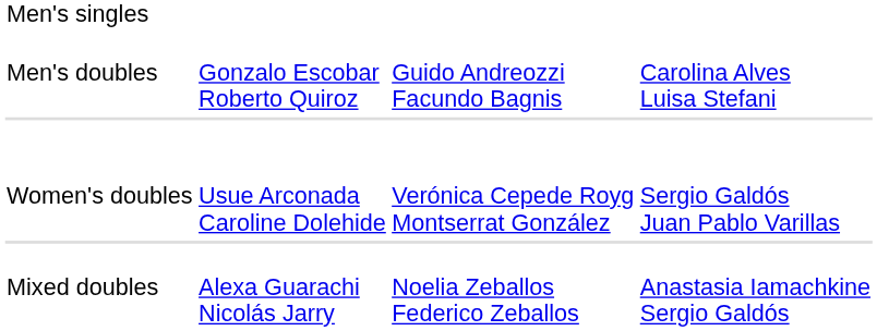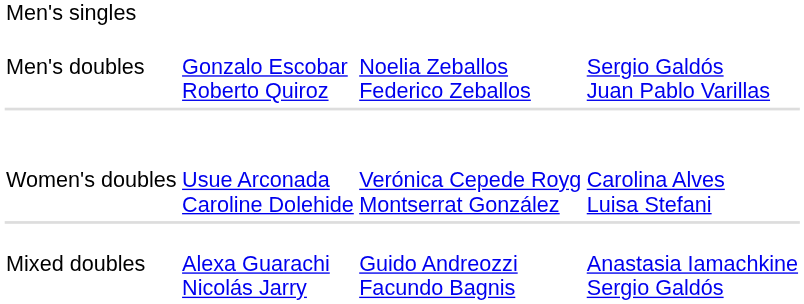 <table>
 <tr>
 <td>Men's singles<br></td>
 <td></td>
 <td></td>
 <td></td>
 </tr>
 <tr>
 <td>Men's doubles<br></td>
 <td><br><a href='#'>Gonzalo Escobar</a><br><a href='#'>Roberto Quiroz</a></td>
-<td><br><a href='#'>Guido Andreozzi</a><br><a href='#'>Facundo Bagnis</a></td>
-<td><br><a href='#'>Carolina Alves</a><br> <a href='#'>Luisa Stefani</a></td>
+<td><br><a href='#'>Noelia Zeballos</a><br><a href='#'>Federico Zeballos</a></td>
+<td><br><a href='#'>Sergio Galdós</a><br><a href='#'>Juan Pablo Varillas</a></td>
 </tr>
 <tr bgcolor=#DDDDDD>
 <td colspan=7></td>
 </tr>
 <tr>
 <td><br></td>
 <td></td>
 <td></td>
 <td></td>
 </tr>
 <tr>
 <td>Women's doubles<br></td>
 <td><br><a href='#'>Usue Arconada</a><br> <a href='#'>Caroline Dolehide</a></td>
 <td><br><a href='#'>Verónica Cepede Royg</a><br> <a href='#'>Montserrat González</a></td>
-<td><br><a href='#'>Sergio Galdós</a><br><a href='#'>Juan Pablo Varillas</a></td>
+<td><br><a href='#'>Carolina Alves</a><br> <a href='#'>Luisa Stefani</a></td>
 </tr>
 <tr bgcolor=#DDDDDD>
 <td colspan=7></td>
 </tr>
 <tr>
 <td>Mixed doubles<br></td>
 <td><br><a href='#'>Alexa Guarachi</a><br><a href='#'>Nicolás Jarry</a></td>
-<td><br><a href='#'>Noelia Zeballos</a><br><a href='#'>Federico Zeballos</a></td>
+<td><br><a href='#'>Guido Andreozzi</a><br><a href='#'>Facundo Bagnis</a></td>
 <td><br><a href='#'>Anastasia Iamachkine</a><br><a href='#'>Sergio Galdós</a></td>
 </tr>
 </table>
